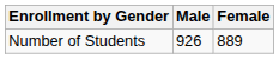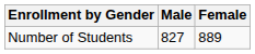 <table class="wikitable">
 <tr>
 <th>Enrollment by Gender</th>
 <th>Male</th>
 <th>Female</th>
 </tr>
 <tr>
 <td>Number of Students</td>
-<td>926</td>
+<td>827</td>
 <td>889</td>
 </tr>
 </table>
